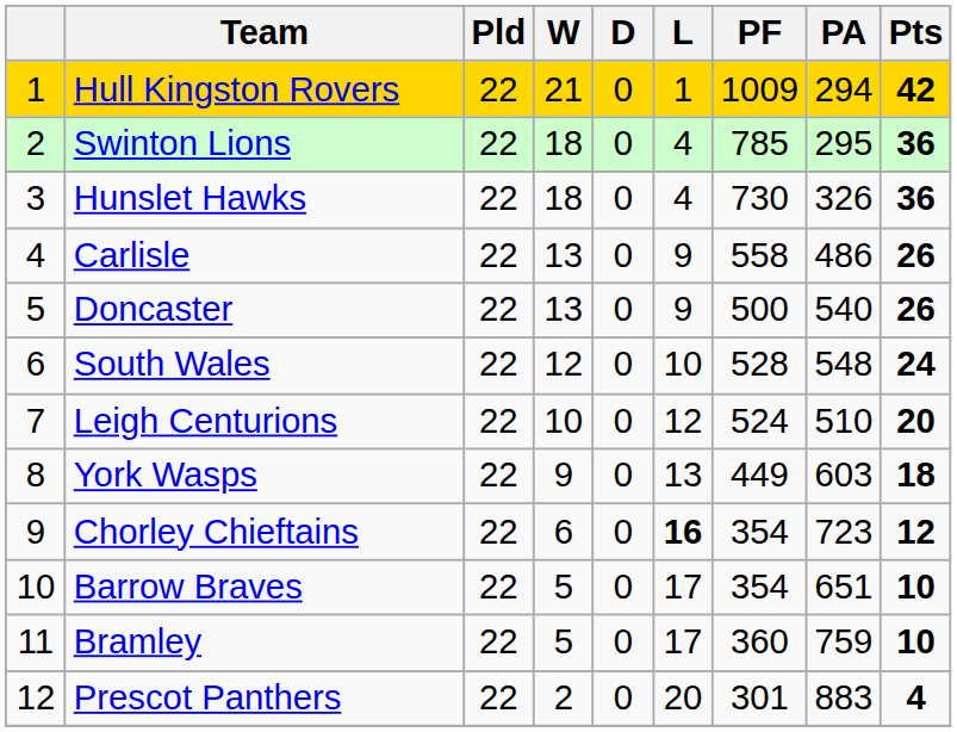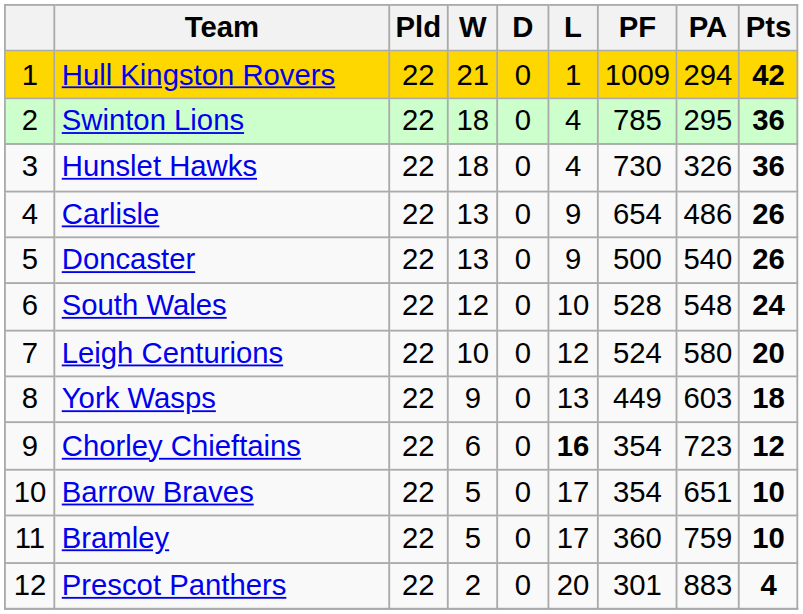 <table class="wikitable" style="text-align:center;">
 <tr>
 <th width=20 abbr="Position"></th>
 <th width=175>Team</th>
 <th width=20 abbr="Played">Pld</th>
 <th width=20 abbr="Won">W</th>
 <th width=20 abbr="Drawn">D</th>
 <th width=20 abbr="Lost">L</th>
 <th width=20 abbr="Points for">PF</th>
 <th width=20 abbr="Points against">PA</th>
 <th width=20 abbr="Points">Pts</th>
 </tr>
 <tr style="background:#FFD700;">
 <td>1</td>
 <td style="text-align:left;"><a href='#'>Hull Kingston Rovers</a></td>
 <td>22</td>
 <td>21</td>
 <td>0</td>
 <td>1</td>
 <td>1009</td>
 <td>294</td>
 <td><strong>42</strong></td>
 </tr>
 <tr style="background:#CCFFCC;">
 <td>2</td>
 <td style="text-align:left;"><a href='#'>Swinton Lions</a></td>
 <td>22</td>
 <td>18</td>
 <td>0</td>
 <td>4</td>
 <td>785</td>
 <td>295</td>
 <td><strong>36</strong></td>
 </tr>
 <tr>
 <td>3</td>
 <td style="text-align:left;"><a href='#'>Hunslet Hawks</a></td>
 <td>22</td>
 <td>18</td>
 <td>0</td>
 <td>4</td>
 <td>730</td>
 <td>326</td>
 <td><strong>36</strong></td>
 </tr>
 <tr>
 <td>4</td>
 <td style="text-align:left;"><a href='#'>Carlisle</a></td>
 <td>22</td>
 <td>13</td>
 <td>0</td>
 <td>9</td>
-<td>558</td>
+<td>654</td>
 <td>486</td>
 <td><strong>26</strong></td>
 </tr>
 <tr>
 <td>5</td>
 <td style="text-align:left;"><a href='#'>Doncaster</a></td>
 <td>22</td>
 <td>13</td>
 <td>0</td>
 <td>9</td>
 <td>500</td>
 <td>540</td>
 <td><strong>26</strong></td>
 </tr>
 <tr>
 <td>6</td>
 <td style="text-align:left;"><a href='#'>South Wales</a></td>
 <td>22</td>
 <td>12</td>
 <td>0</td>
 <td>10</td>
 <td>528</td>
 <td>548</td>
 <td><strong>24</strong></td>
 </tr>
 <tr>
 <td>7</td>
 <td style="text-align:left;"><a href='#'>Leigh Centurions</a></td>
 <td>22</td>
 <td>10</td>
 <td>0</td>
 <td>12</td>
 <td>524</td>
-<td>510</td>
+<td>580</td>
 <td><strong>20</strong></td>
 </tr>
 <tr>
 <td>8</td>
 <td style="text-align:left;"><a href='#'>York Wasps</a></td>
 <td>22</td>
 <td>9</td>
 <td>0</td>
 <td>13</td>
 <td>449</td>
 <td>603</td>
 <td><strong>18</strong></td>
 </tr>
 <tr>
 <td>9</td>
 <td style="text-align:left;"><a href='#'>Chorley Chieftains</a></td>
 <td>22</td>
 <td>6</td>
 <td>0</td>
 <td><strong>16</strong></td>
 <td>354</td>
 <td>723</td>
 <td><strong>12</strong></td>
 </tr>
 <tr>
 <td>10</td>
 <td style="text-align:left;"><a href='#'>Barrow Braves</a></td>
 <td>22</td>
 <td>5</td>
 <td>0</td>
 <td>17</td>
 <td>354</td>
 <td>651</td>
 <td><strong>10</strong></td>
 </tr>
 <tr>
 <td>11</td>
 <td style="text-align:left;"><a href='#'>Bramley</a></td>
 <td>22</td>
 <td>5</td>
 <td>0</td>
 <td>17</td>
 <td>360</td>
 <td>759</td>
 <td><strong>10</strong></td>
 </tr>
 <tr>
 <td>12</td>
 <td style="text-align:left;"><a href='#'>Prescot Panthers</a></td>
 <td>22</td>
 <td>2</td>
 <td>0</td>
 <td>20</td>
 <td>301</td>
 <td>883</td>
 <td><strong>4</strong></td>
 </tr>
 <tr>
 </tr>
 </table>
